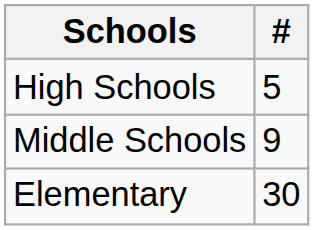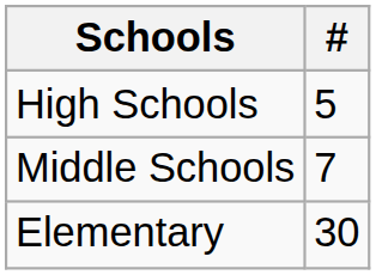 <table class="wikitable sortable">
 <tr>
 <th>Schools</th>
 <th>#</th>
 </tr>
 <tr>
 <td>High Schools</td>
 <td>5</td>
 </tr>
 <tr>
 <td>Middle Schools</td>
-<td>9</td>
+<td>7</td>
 </tr>
 <tr>
 <td>Elementary</td>
 <td>30</td>
 </tr>
 </table>
